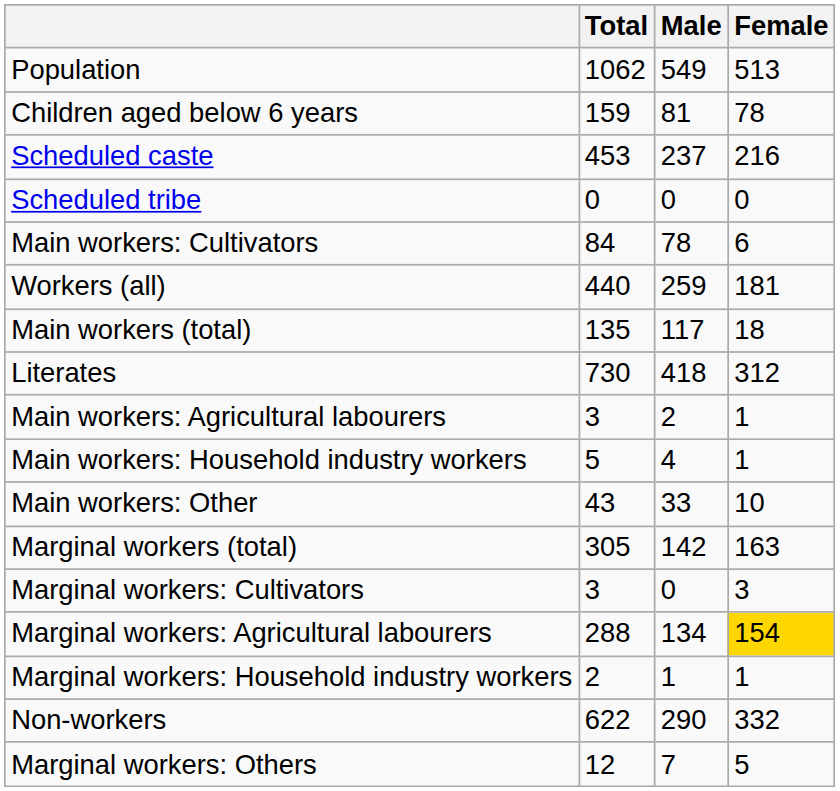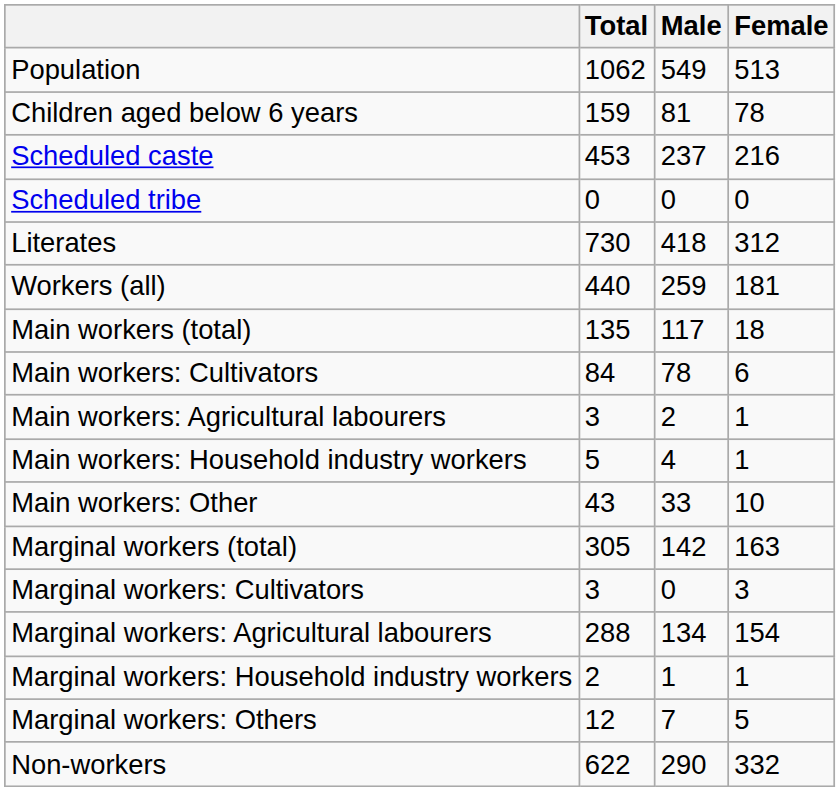 <table class="wikitable sortable">
 <tr>
 <th></th>
 <th>Total</th>
 <th>Male</th>
 <th>Female</th>
 </tr>
 <tr>
 <td>Population</td>
 <td>1062</td>
 <td>549</td>
 <td>513</td>
 </tr>
 <tr>
 <td>Children aged below 6 years</td>
 <td>159</td>
 <td>81</td>
 <td>78</td>
 </tr>
 <tr>
 <td><a href='#'>Scheduled caste</a></td>
 <td>453</td>
 <td>237</td>
 <td>216</td>
 </tr>
 <tr>
 <td><a href='#'>Scheduled tribe</a></td>
 <td>0</td>
 <td>0</td>
 <td>0</td>
 </tr>
 <tr>
-<td>Main workers: Cultivators</td>
-<td>84</td>
-<td>78</td>
-<td>6</td>
+<td>Literates</td>
+<td>730</td>
+<td>418</td>
+<td>312</td>
 </tr>
 <tr>
 <td>Workers (all)</td>
 <td>440</td>
 <td>259</td>
 <td>181</td>
 </tr>
 <tr>
 <td>Main workers (total)</td>
 <td>135</td>
 <td>117</td>
 <td>18</td>
 </tr>
 <tr>
-<td>Literates</td>
-<td>730</td>
-<td>418</td>
-<td>312</td>
+<td>Main workers: Cultivators</td>
+<td>84</td>
+<td>78</td>
+<td>6</td>
 </tr>
 <tr>
 <td>Main workers: Agricultural labourers</td>
 <td>3</td>
 <td>2</td>
 <td>1</td>
 </tr>
 <tr>
 <td>Main workers: Household industry workers</td>
 <td>5</td>
 <td>4</td>
 <td>1</td>
 </tr>
 <tr>
 <td>Main workers: Other</td>
 <td>43</td>
 <td>33</td>
 <td>10</td>
 </tr>
 <tr>
 <td>Marginal workers (total)</td>
 <td>305</td>
 <td>142</td>
 <td>163</td>
 </tr>
 <tr>
 <td>Marginal workers: Cultivators</td>
 <td>3</td>
 <td>0</td>
 <td>3</td>
 </tr>
 <tr>
 <td>Marginal workers: Agricultural labourers</td>
 <td>288</td>
 <td>134</td>
-<td style="background: gold;">154</td>
+<td>154</td>
 </tr>
 <tr>
 <td>Marginal workers: Household industry workers</td>
 <td>2</td>
 <td>1</td>
 <td>1</td>
 </tr>
 <tr>
+<td>Marginal workers: Others</td>
+<td>12</td>
+<td>7</td>
+<td>5</td>
+</tr>
+<tr>
 <td>Non-workers</td>
 <td>622</td>
 <td>290</td>
 <td>332</td>
 </tr>
-<tr>
-<td>Marginal workers: Others</td>
-<td>12</td>
-<td>7</td>
-<td>5</td>
-</tr>
 </table>
